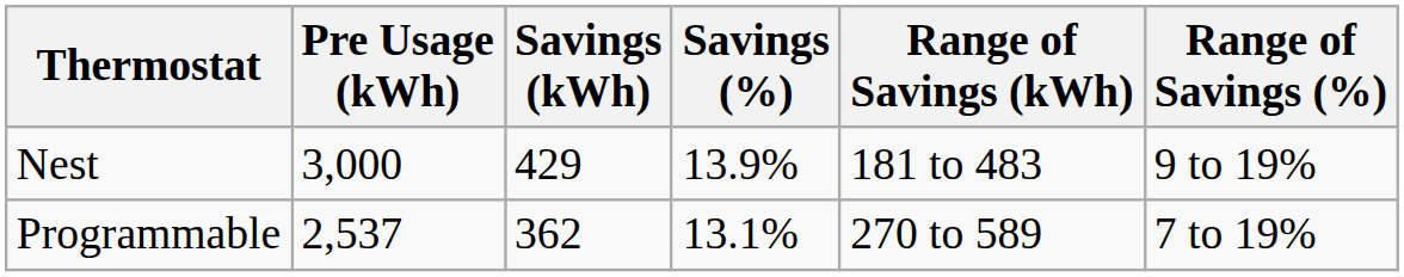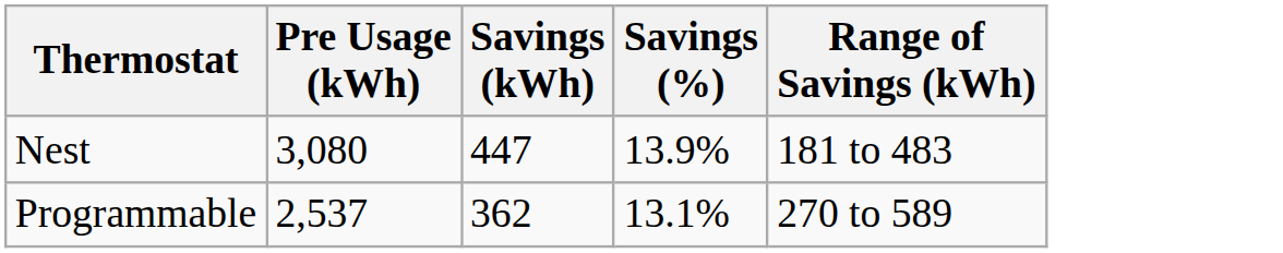 <table class="wikitable">
 <tr>
 <th>Thermostat</th>
 <th>Pre Usage<br>(kWh)</th>
 <th>Savings<br>(kWh)</th>
 <th>Savings<br>(%)</th>
 <th>Range of<br>Savings (kWh)</th>
-<th>Range of<br>Savings (%)</th>
 </tr>
 <tr>
 <td>Nest</td>
-<td>3,000</td>
-<td>429</td>
+<td>3,080</td>
+<td>447</td>
 <td>13.9%</td>
 <td>181 to 483</td>
-<td>9 to 19%</td>
 </tr>
 <tr>
 <td>Programmable</td>
 <td>2,537</td>
 <td>362</td>
 <td>13.1%</td>
 <td>270 to 589</td>
-<td>7 to 19%</td>
 </tr>
 </table>
